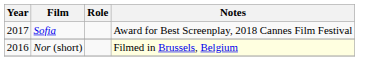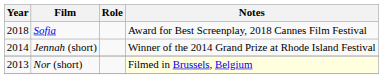 <table class="wikitable">
 <tr>
 <th>Year</th>
 <th>Film</th>
 <th>Role</th>
 <th>Notes</th>
 </tr>
 <tr>
-<td>2017</td>
+<td>2018</td>
 <td><em><a href='#'>Sofia</a></em></td>
 <td></td>
 <td>Award for Best Screenplay, 2018 Cannes Film Festival</td>
 </tr>
 <tr>
+<td>2014</td>
+<td><em>Jennah</em>  (short)</td>
+<td></td>
+<td>Winner of the 2014 Grand Prize at Rhode Island Festival</td>
 </tr>
 <tr>
-<td>2016</td>
+</tr>
+<tr>
+<td>2013</td>
 <td><em>Nor</em>  (short)</td>
 <td></td>
 <td style="background: lightyellow;">Filmed in <a href='#'>Brussels</a>, <a href='#'>Belgium</a></td>
 </tr>
 <tr>
 </tr>
 </table>
